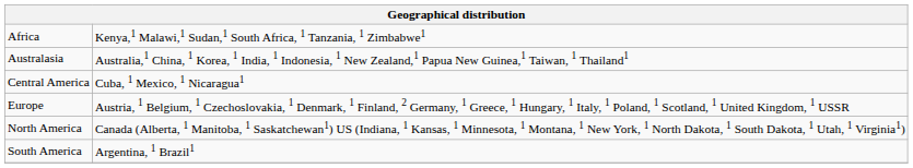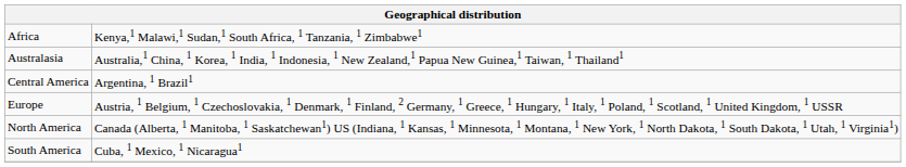 <table class="wikitable" style="clear">
 <tr>
 <th colspan=2><strong>Geographical distribution</strong><br></th>
 </tr>
 <tr>
 <td>Africa</td>
 <td>Kenya,<sup>1</sup> Malawi,<sup>1</sup> Sudan,<sup>1</sup> South Africa, <sup>1</sup> Tanzania, <sup>1</sup> Zimbabwe<sup>1</sup></td>
 </tr>
 <tr>
 <td>Australasia</td>
 <td>Australia,<sup>1</sup> China, <sup>1</sup> Korea, <sup>1</sup> India, <sup>1</sup> Indonesia, <sup>1</sup> New Zealand,<sup>1</sup> Papua New Guinea,<sup>1</sup> Taiwan, <sup>1</sup> Thailand<sup>1</sup></td>
 </tr>
 <tr>
 <td>Central America</td>
-<td>Cuba, <sup>1</sup> Mexico, <sup>1</sup> Nicaragua<sup>1</sup></td>
+<td>Argentina, <sup>1</sup> Brazil<sup>1</sup></td>
 </tr>
 <tr>
 <td>Europe</td>
 <td>Austria, <sup>1</sup> Belgium, <sup>1</sup> Czechoslovakia, <sup>1</sup> Denmark, <sup>1</sup> Finland, <sup>2</sup> Germany, <sup>1</sup> Greece, <sup>1</sup> Hungary, <sup>1</sup> Italy, <sup>1</sup> Poland, <sup>1</sup> Scotland, <sup>1</sup> United Kingdom, <sup>1</sup> USSR</td>
 </tr>
 <tr>
 <td>North America</td>
 <td>Canada (Alberta, <sup>1</sup> Manitoba, <sup>1</sup> Saskatchewan<sup>1</sup>) US (Indiana, <sup>1</sup> Kansas, <sup>1</sup> Minnesota, <sup>1</sup> Montana, <sup>1</sup> New York, <sup>1</sup> North Dakota, <sup>1</sup> South Dakota, <sup>1</sup> Utah, <sup>1</sup> Virginia<sup>1</sup>)</td>
 </tr>
 <tr>
 <td>South America</td>
-<td>Argentina, <sup>1</sup> Brazil<sup>1</sup></td>
+<td>Cuba, <sup>1</sup> Mexico, <sup>1</sup> Nicaragua<sup>1</sup></td>
 </tr>
 <tr>
 </tr>
 </table>
